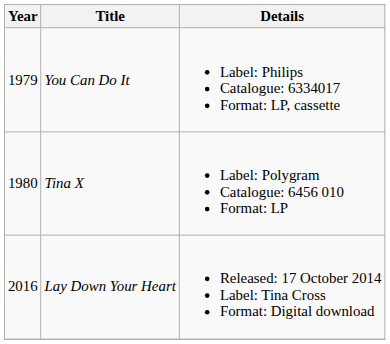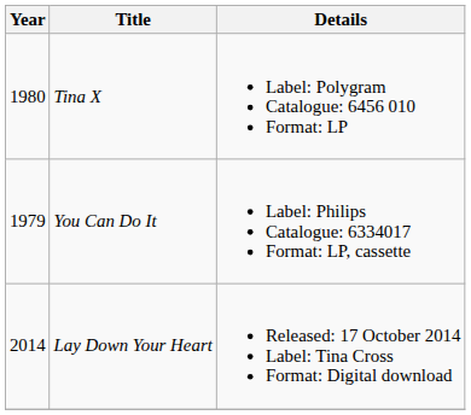 <table class="wikitable plainrowheaders">
 <tr>
 <th rowspan="1">Year</th>
 <th rowspan="1">Title</th>
 <th rowspan="1">Details</th>
 </tr>
 <tr>
+<td>1980</td>
+<td><em>Tina X</em></td>
+<td><br><ul><li>Label: Polygram</li><li>Catalogue: 6456 010</li><li>Format: LP</li></ul></td>
+</tr>
+<tr>
 <td>1979</td>
 <td><em>You Can Do It</em></td>
 <td><br><ul><li>Label: Philips</li><li>Catalogue: 6334017</li><li>Format: LP, cassette</li></ul></td>
 </tr>
 <tr>
-<td>1980</td>
-<td><em>Tina X</em></td>
-<td><br><ul><li>Label: Polygram</li><li>Catalogue: 6456 010</li><li>Format: LP</li></ul></td>
-</tr>
-<tr>
-<td>2016</td>
+<td>2014</td>
 <td><em>Lay Down Your Heart</em></td>
 <td><br><ul><li>Released: 17 October 2014</li><li>Label: Tina Cross</li><li>Format: Digital download</li></ul></td>
 </tr>
 <tr>
 </tr>
 </table>
